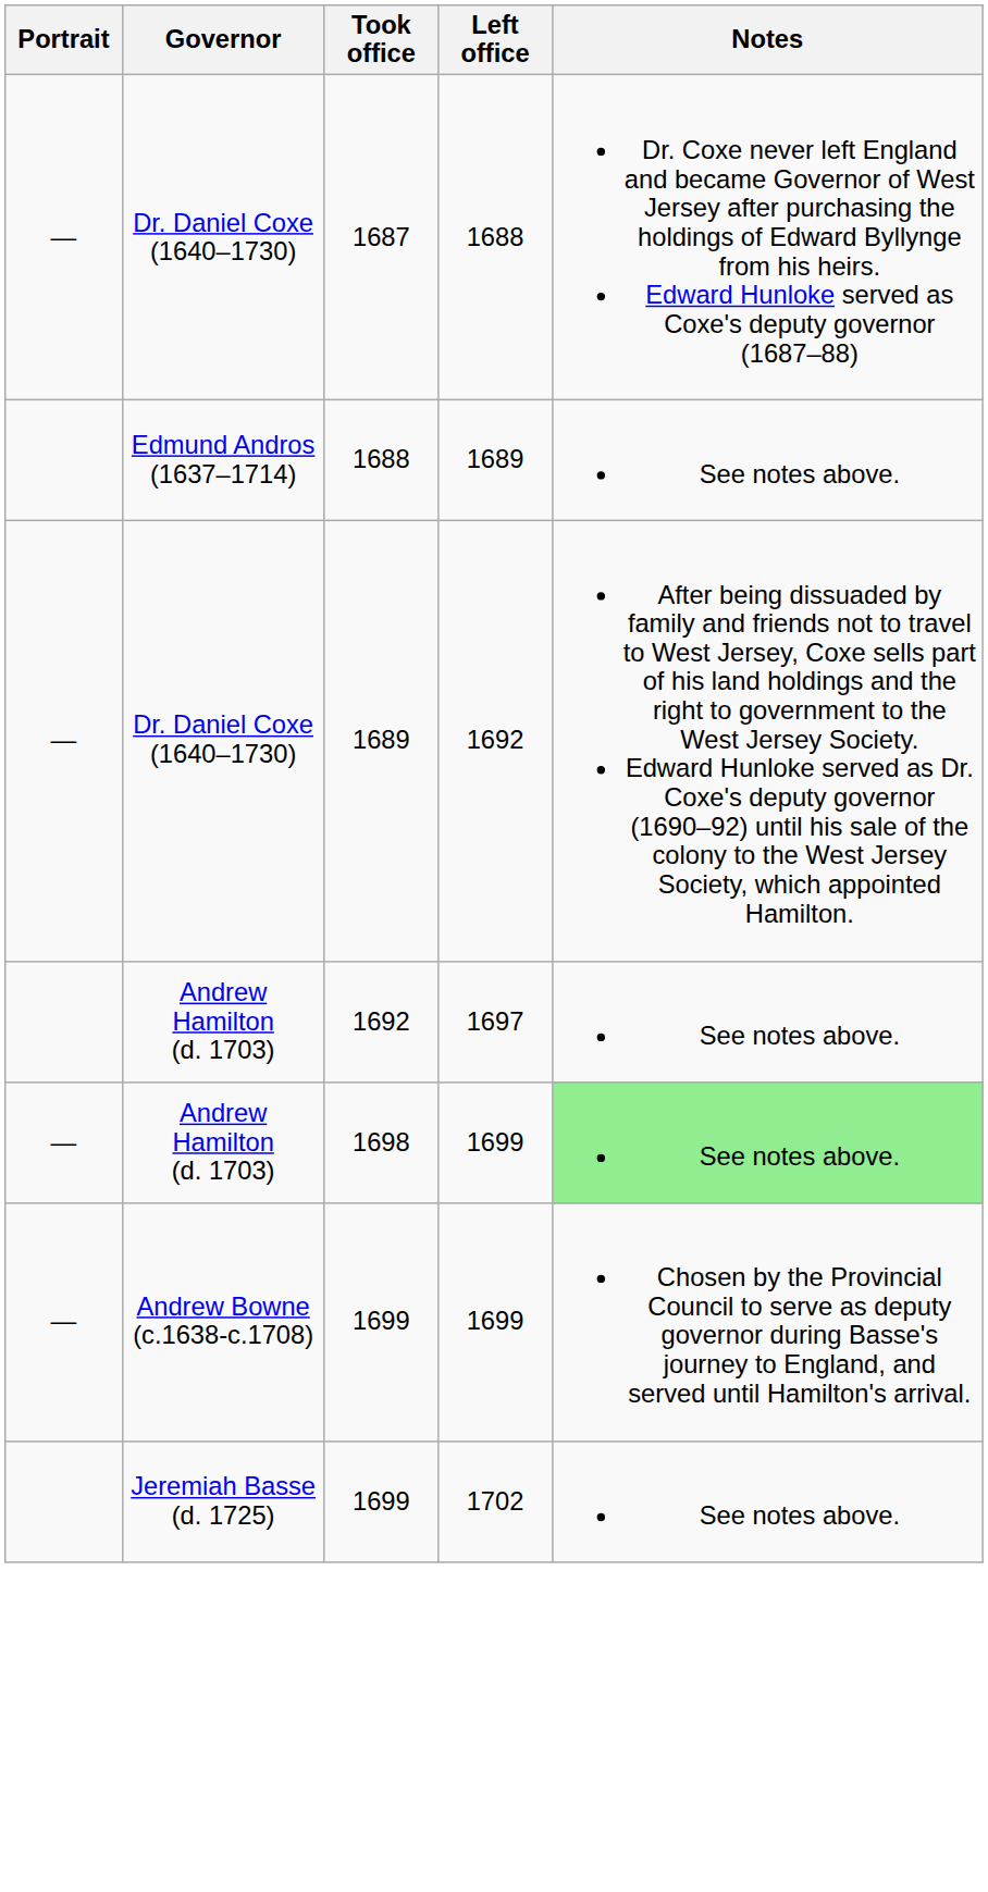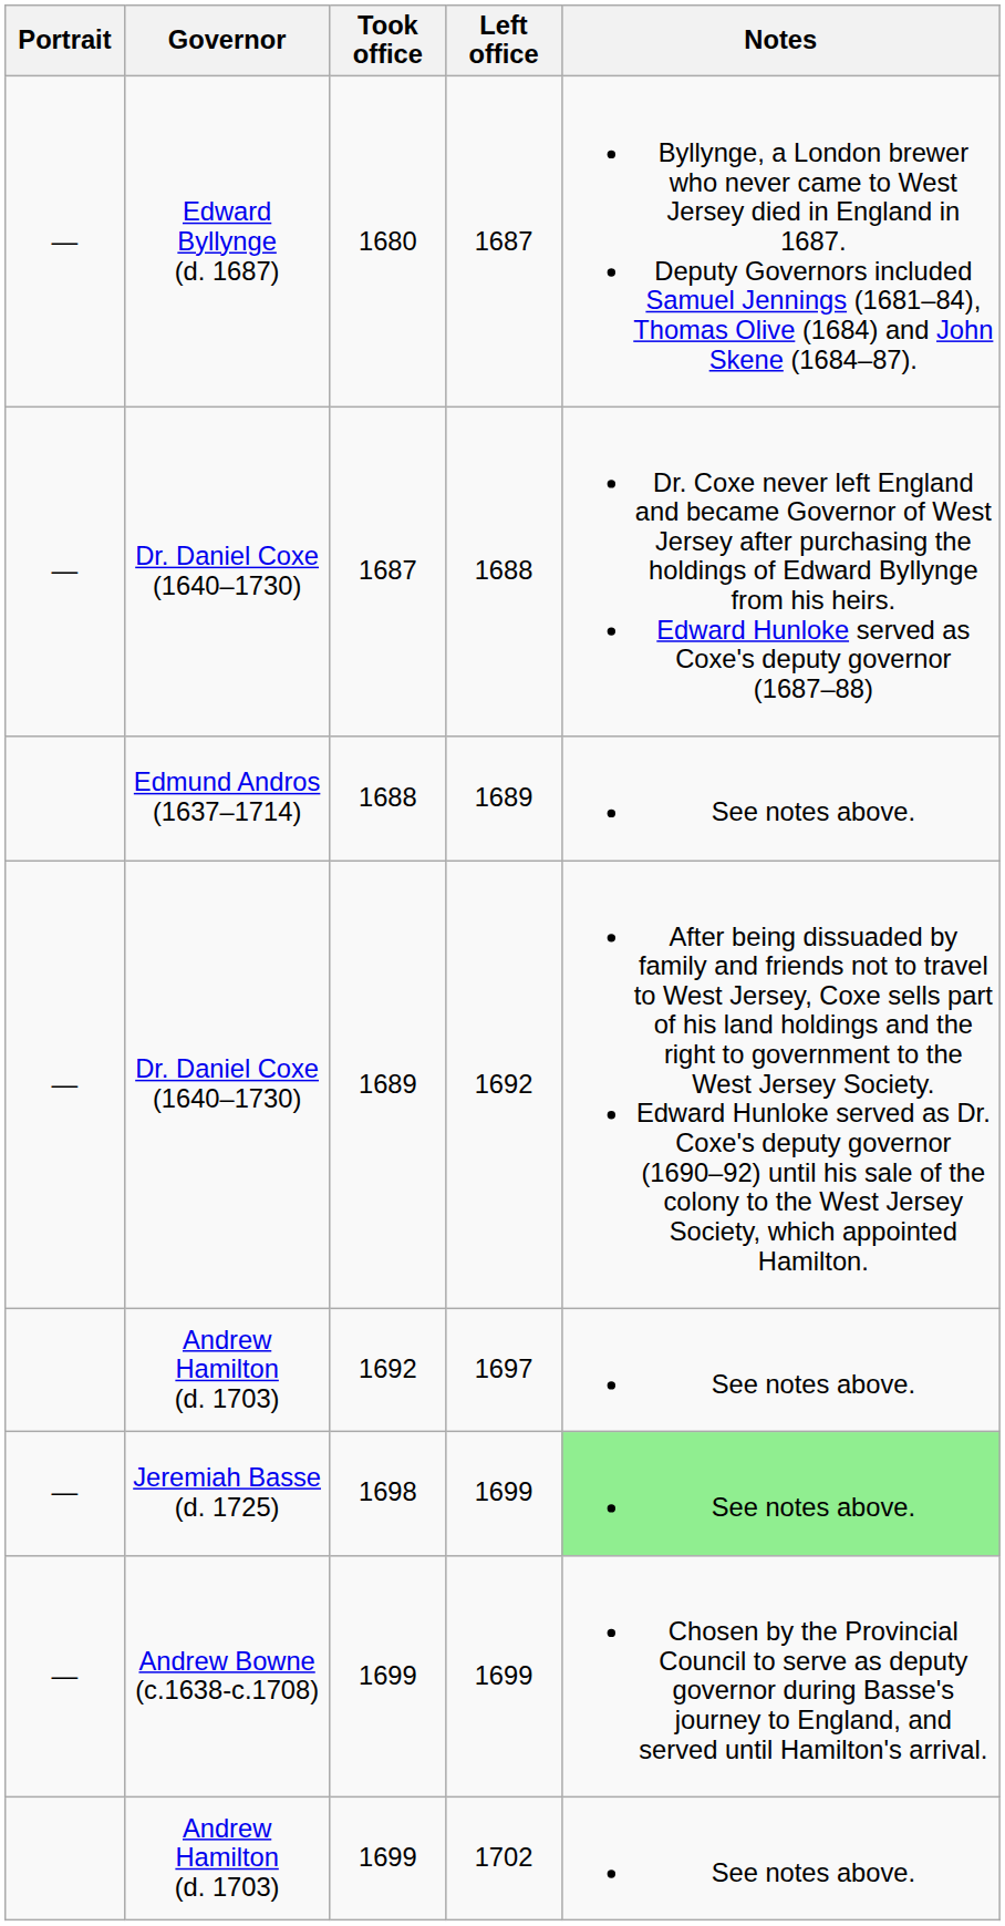 <table class="wikitable" style="text-align:center">
 <tr>
 <th scope=col width=80>Portrait</th>
 <th scope=col width=200>Governor</th>
 <th scope=col width=100>Took office</th>
 <th scope=col width=100>Left office</th>
 <th scope=col width=500>Notes</th>
+</tr>
+<tr>
+<td>—</td>
+<td><a href='#'>Edward Byllynge</a> <br>(d. 1687)</td>
+<td>1680</td>
+<td>1687</td>
+<td><br><ul><li>Byllynge, a London brewer who never came to West Jersey died in England in 1687.</li><li>Deputy Governors included <a href='#'>Samuel Jennings</a> (1681–84), <a href='#'>Thomas Olive</a> (1684) and <a href='#'>John Skene</a> (1684–87).</li></ul></td>
 </tr>
 <tr>
 <td>—</td>
 <td><a href='#'>Dr. Daniel Coxe</a> <br>(1640–1730)</td>
 <td>1687</td>
 <td>1688</td>
 <td><br><ul><li>Dr. Coxe never left England and became Governor of West Jersey after purchasing the holdings of Edward Byllynge from his heirs.</li><li><a href='#'>Edward Hunloke</a> served as Coxe's deputy governor (1687–88)</li></ul></td>
 </tr>
 <tr>
 <td></td>
 <td><a href='#'>Edmund Andros</a> <br>(1637–1714)</td>
 <td>1688</td>
 <td>1689</td>
 <td><br><ul><li>See notes above.</li></ul></td>
 </tr>
 <tr>
 <td>—</td>
 <td><a href='#'>Dr. Daniel Coxe</a><br> (1640–1730)</td>
 <td>1689</td>
 <td>1692</td>
 <td><br><ul><li>After being dissuaded by family and friends not to travel to West Jersey, Coxe sells part of his land holdings and the right to government to the West Jersey Society.</li><li>Edward Hunloke served as Dr. Coxe's deputy governor (1690–92) until his sale of the colony to the West Jersey Society, which appointed Hamilton.</li></ul></td>
 </tr>
 <tr>
 <td></td>
 <td><a href='#'>Andrew Hamilton</a><br> (d. 1703)</td>
 <td>1692</td>
 <td>1697</td>
 <td><br><ul><li>See notes above.</li></ul></td>
 </tr>
 <tr>
 <td>—</td>
-<td><a href='#'>Andrew Hamilton</a> <br> (d. 1703)</td>
+<td><a href='#'>Jeremiah Basse</a><br> (d. 1725)</td>
 <td>1698</td>
 <td>1699</td>
 <td style="background: lightgreen;"><br><ul><li>See notes above.</li></ul></td>
 </tr>
 <tr>
 <td>—</td>
 <td><a href='#'>Andrew Bowne</a><br> (c.1638-c.1708)</td>
 <td>1699</td>
 <td>1699</td>
 <td><br><ul><li>Chosen by the Provincial Council to serve as deputy governor during Basse's journey to England, and served until Hamilton's arrival.</li></ul></td>
 </tr>
 <tr>
 <td></td>
-<td><a href='#'>Jeremiah Basse</a><br> (d. 1725)</td>
+<td><a href='#'>Andrew Hamilton</a> <br> (d. 1703)</td>
 <td>1699</td>
 <td>1702</td>
 <td><br><ul><li>See notes above.</li></ul></td>
 </tr>
 </table>
